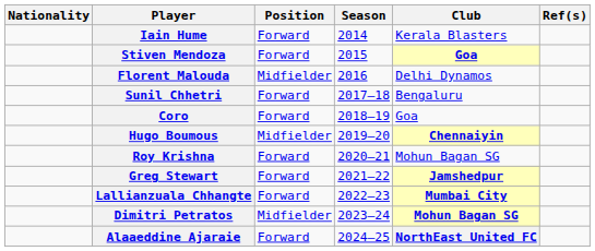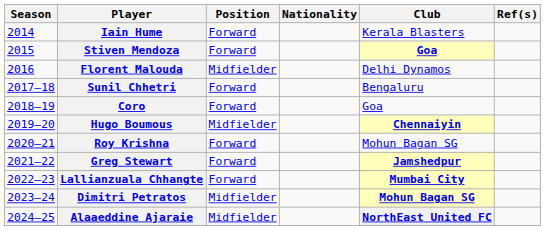 <table class="wikitable sortable plainrowheaders">
 <tr>
-<th scope="col">Nationality</th>
+<th scope="col">Season</th>
 <th scope="col">Player</th>
 <th scope="col">Position</th>
-<th scope="col">Season</th>
+<th scope="col">Nationality</th>
 <th scope="col">Club</th>
 <th scope="col">Ref(s)</th>
 </tr>
 <tr>
-<td></td>
+<td><a href='#'>2014</a></td>
 <th scope="row"><a href='#'>Iain Hume</a></th>
 <td><a href='#'>Forward</a></td>
-<td><a href='#'>2014</a></td>
+<td></td>
 <td><a href='#'>Kerala Blasters</a></td>
 <td style="text-align:center"></td>
 </tr>
 <tr>
-<td></td>
+<td><a href='#'>2015</a></td>
 <th scope="row"><a href='#'>Stiven Mendoza</a></th>
 <td><a href='#'>Forward</a></td>
-<td><a href='#'>2015</a></td>
+<td></td>
 <th scope="row" style="background:#ffb"><a href='#'>Goa</a></th>
 <td style="text-align:center"></td>
 </tr>
 <tr>
-<td></td>
+<td><a href='#'>2016</a></td>
 <th scope="row"><a href='#'>Florent Malouda</a></th>
 <td><a href='#'>Midfielder</a></td>
-<td><a href='#'>2016</a></td>
+<td></td>
 <td><a href='#'>Delhi Dynamos</a></td>
 <td style="text-align:center"></td>
 </tr>
 <tr>
-<td></td>
+<td><a href='#'>2017–18</a></td>
 <th scope="row"><a href='#'>Sunil Chhetri</a></th>
 <td><a href='#'>Forward</a></td>
-<td><a href='#'>2017–18</a></td>
+<td></td>
 <td><a href='#'>Bengaluru</a></td>
 <td style="text-align:center"></td>
 </tr>
 <tr>
-<td></td>
+<td><a href='#'>2018–19</a></td>
 <th scope="row"><a href='#'>Coro</a></th>
 <td><a href='#'>Forward</a></td>
-<td><a href='#'>2018–19</a></td>
+<td></td>
 <td><a href='#'>Goa</a></td>
 <td style="text-align:center"></td>
 </tr>
 <tr>
-<td></td>
+<td><a href='#'>2019–20</a></td>
 <th scope="row"><a href='#'>Hugo Boumous</a></th>
 <td><a href='#'>Midfielder</a></td>
-<td><a href='#'>2019–20</a></td>
+<td></td>
 <th scope="row" style="background:#ffb"><a href='#'>Chennaiyin</a></th>
 <td style="text-align:center"></td>
 </tr>
 <tr>
-<td></td>
+<td><a href='#'>2020–21</a></td>
 <th scope="row"><a href='#'>Roy Krishna</a></th>
 <td><a href='#'>Forward</a></td>
-<td><a href='#'>2020–21</a></td>
+<td></td>
 <td><a href='#'>Mohun Bagan SG</a></td>
 <td style="text-align:center"></td>
 </tr>
 <tr>
-<td></td>
+<td><a href='#'>2021–22</a></td>
 <th scope="row"><a href='#'>Greg Stewart</a></th>
 <td><a href='#'>Forward</a></td>
-<td><a href='#'>2021–22</a></td>
+<td></td>
 <th scope="row" style="background:#ffb"><a href='#'>Jamshedpur</a></th>
 <td style="text-align:center"></td>
 </tr>
 <tr>
-<td></td>
+<td><a href='#'>2022–23</a></td>
 <th scope="row"><a href='#'>Lallianzuala Chhangte</a></th>
 <td><a href='#'>Forward</a></td>
-<td><a href='#'>2022–23</a></td>
+<td></td>
 <th scope="row" style="background:#ffb"><a href='#'>Mumbai City</a></th>
 <td style="text-align:center"></td>
 </tr>
 <tr>
-<td></td>
+<td><a href='#'>2023–24</a></td>
 <th scope="row"><a href='#'>Dimitri Petratos</a></th>
 <td><a href='#'>Midfielder</a></td>
-<td><a href='#'>2023–24</a></td>
+<td></td>
 <th scope="row" style="background:#ffb"><a href='#'>Mohun Bagan SG</a></th>
 <td style="text-align:center"></td>
 </tr>
 <tr>
+<td><a href='#'>2024–25</a></td>
+<th scope="row"><a href='#'>Alaaeddine Ajaraie</a></th>
+<td><a href='#'>Midfielder</a></td>
 <td></td>
-<th scope="row"><a href='#'>Alaaeddine Ajaraie</a></th>
-<td><a href='#'>Forward</a></td>
-<td><a href='#'>2024–25</a></td>
 <th scope="row"><a href='#'>NorthEast United FC</a></th>
 <td style="text-align:center"></td>
 </tr>
 </table>
